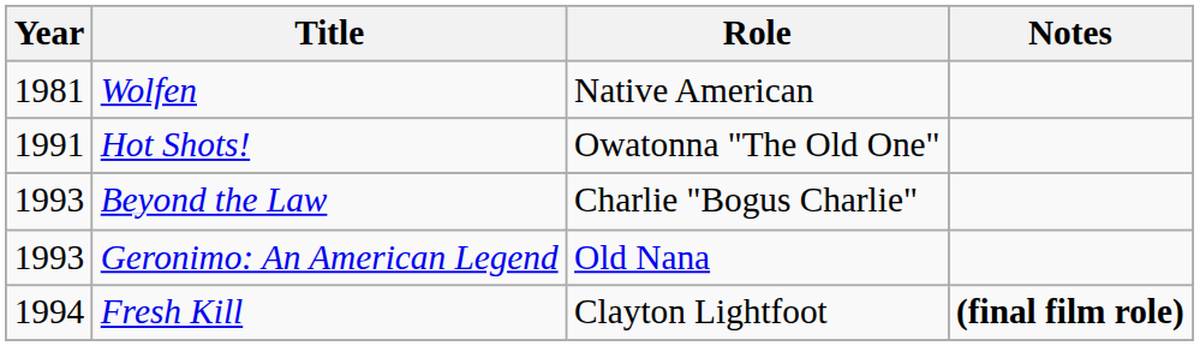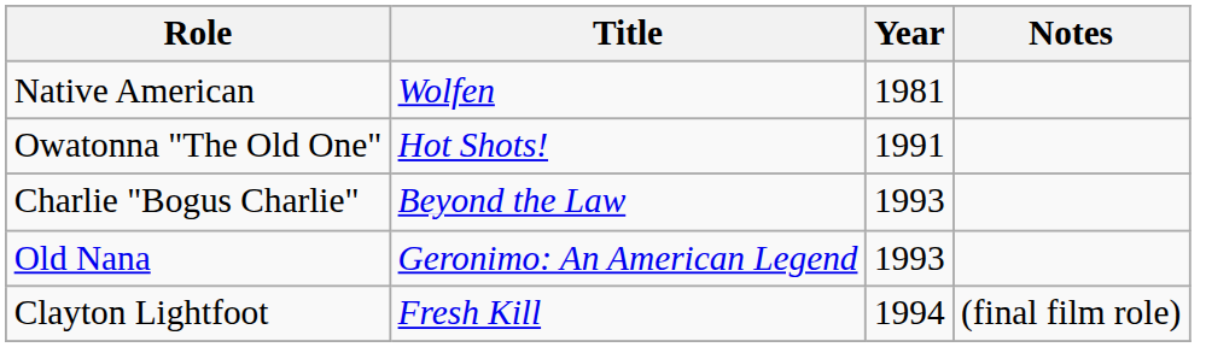 <table class="wikitable">
 <tr>
+<th>Role</th>
+<th>Title</th>
 <th>Year</th>
-<th>Title</th>
-<th>Role</th>
 <th>Notes</th>
 </tr>
 <tr>
+<td>Native American</td>
+<td><em><a href='#'>Wolfen</a></em></td>
 <td>1981</td>
-<td><em><a href='#'>Wolfen</a></em></td>
-<td>Native American</td>
 <td></td>
 </tr>
 <tr>
+<td>Owatonna "The Old One"</td>
+<td><em><a href='#'>Hot Shots!</a></em></td>
 <td>1991</td>
-<td><em><a href='#'>Hot Shots!</a></em></td>
-<td>Owatonna "The Old One"</td>
 <td></td>
 </tr>
 <tr>
+<td>Charlie "Bogus Charlie"</td>
+<td><em><a href='#'>Beyond the Law</a></em></td>
 <td>1993</td>
-<td><em><a href='#'>Beyond the Law</a></em></td>
-<td>Charlie "Bogus Charlie"</td>
 <td></td>
 </tr>
 <tr>
+<td><a href='#'>Old Nana</a></td>
+<td><em><a href='#'>Geronimo: An American Legend</a></em></td>
 <td>1993</td>
-<td><em><a href='#'>Geronimo: An American Legend</a></em></td>
-<td><a href='#'>Old Nana</a></td>
 <td></td>
 </tr>
 <tr>
+<td>Clayton Lightfoot</td>
+<td><em><a href='#'>Fresh Kill</a></em></td>
 <td>1994</td>
-<td><em><a href='#'>Fresh Kill</a></em></td>
-<td>Clayton Lightfoot</td>
-<td><strong>(final film role)</strong></td>
+<td>(final film role)</td>
 </tr>
 </table>
